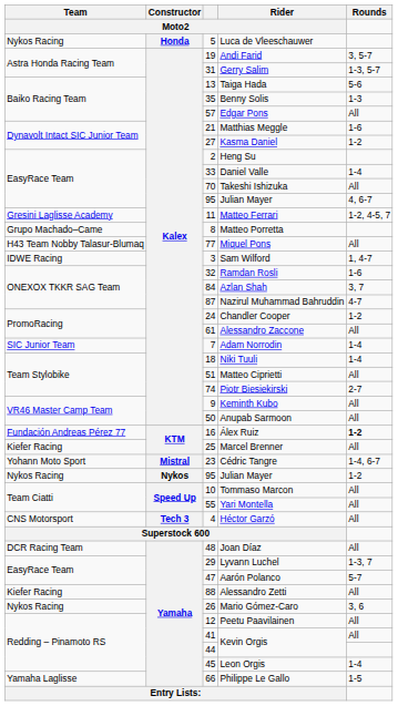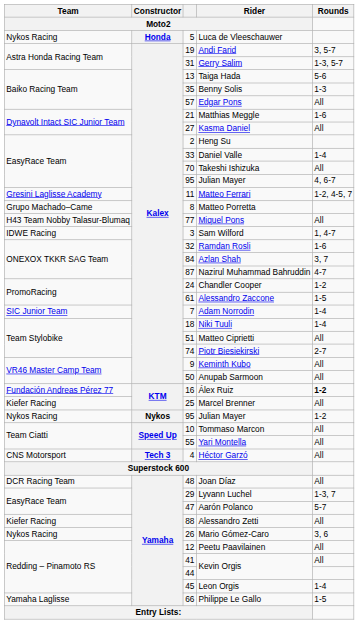 <table class="wikitable" style="font-size:85%;">
 <tr>
 <th>Team</th>
 <th>Constructor</th>
 <th></th>
 <th>Rider</th>
 <th>Rounds</th>
 </tr>
 <tr>
 <th colspan=4>Moto2</th>
 <td></td>
 </tr>
 <tr>
 <td> Nykos Racing</td>
 <th><a href='#'>Honda</a></th>
 <td align=right>5</td>
 <td> Luca de Vleeschauwer</td>
 </tr>
 <tr>
 <td rowspan=2> Astra Honda Racing Team</td>
 <th rowspan=26><a href='#'>Kalex</a></th>
 <td align=right>19</td>
 <td> <a href='#'>Andi Farid</a></td>
 <td>3, 5-7</td>
 </tr>
 <tr>
 <td align=right>31</td>
 <td> <a href='#'>Gerry Salim</a></td>
 <td>1-3, 5-7</td>
 </tr>
 <tr>
 <td rowspan=3> Baiko Racing Team</td>
 <td align=right>13</td>
 <td> Taiga Hada</td>
 <td>5-6</td>
 </tr>
 <tr>
 <td align=right>35</td>
 <td> Benny Solis</td>
 <td>1-3</td>
 </tr>
 <tr>
 <td align=right>57</td>
 <td> <a href='#'>Edgar Pons</a></td>
 <td>All</td>
 </tr>
 <tr>
 <td rowspan=2> <a href='#'>Dynavolt Intact SIC Junior Team</a></td>
 <td align=right>21</td>
 <td> Matthias Meggle</td>
 <td>1-6</td>
 </tr>
 <tr>
 <td align=right>27</td>
 <td> <a href='#'>Kasma Daniel</a></td>
-<td>1-2</td>
+<td>All</td>
 </tr>
 <tr>
 <td rowspan=4> EasyRace Team</td>
 <td align=right>2</td>
 <td> Heng Su</td>
 <td></td>
 </tr>
 <tr>
 <td align=right>33</td>
 <td> Daniel Valle</td>
 <td>1-4</td>
 </tr>
 <tr>
 <td align=right>70</td>
 <td> Takeshi Ishizuka</td>
 <td>All</td>
 </tr>
 <tr>
 <td align=right>95</td>
 <td> Julian Mayer</td>
 <td>4, 6-7</td>
 </tr>
 <tr>
 <td> <a href='#'>Gresini Laglisse Academy</a></td>
 <td align=right>11</td>
 <td> <a href='#'>Matteo Ferrari</a></td>
 <td>1-2, 4-5, 7</td>
 </tr>
 <tr>
 <td> Grupo Machado–Came</td>
 <td align=right>8</td>
 <td> Matteo Porretta</td>
 <td></td>
 </tr>
 <tr>
 <td> H43 Team Nobby Talasur-Blumaq</td>
 <td align=right>77</td>
 <td> <a href='#'>Miquel Pons</a></td>
 <td>All</td>
 </tr>
 <tr>
 <td> IDWE Racing</td>
 <td align=right>3</td>
 <td> Sam Wilford</td>
 <td>1, 4-7</td>
 </tr>
 <tr>
 <td rowspan=3> ONEXOX TKKR SAG Team</td>
 <td align=right>32</td>
 <td> <a href='#'>Ramdan Rosli</a></td>
 <td>1-6</td>
 </tr>
 <tr>
 <td align=right>84</td>
 <td> <a href='#'>Azlan Shah</a></td>
 <td>3, 7</td>
 </tr>
 <tr>
 <td align=right>87</td>
 <td> Nazirul Muhammad Bahruddin </td>
 <td>4-7</td>
 </tr>
 <tr>
 <td rowspan=2> PromoRacing</td>
 <td align=right>24</td>
 <td> Chandler Cooper</td>
 <td>1-2</td>
 </tr>
 <tr>
 <td align=right>61</td>
 <td> <a href='#'>Alessandro Zaccone</a></td>
-<td>All</td>
+<td>1-5</td>
 </tr>
 <tr>
 <td> <a href='#'>SIC Junior Team</a></td>
 <td align=right>7</td>
 <td> <a href='#'>Adam Norrodin</a></td>
 <td>1-4</td>
 </tr>
 <tr>
 <td rowspan=3> Team Stylobike</td>
 <td align=right>18</td>
 <td> <a href='#'>Niki Tuuli</a></td>
 <td>1-4</td>
 </tr>
 <tr>
 <td align=right>51</td>
 <td> Matteo Ciprietti</td>
 <td>All</td>
 </tr>
 <tr>
 <td align=right>74</td>
 <td> <a href='#'>Piotr Biesiekirski</a></td>
 <td>2-7</td>
 </tr>
 <tr>
 <td rowspan=2> <a href='#'>VR46 Master Camp Team</a></td>
 <td align=right>9</td>
 <td> <a href='#'>Keminth Kubo</a></td>
 <td>All</td>
 </tr>
 <tr>
 <td align=right>50</td>
 <td> Anupab Sarmoon</td>
 <td>All</td>
 </tr>
 <tr>
 <td> <a href='#'>Fundación Andreas Pérez 77</a></td>
 <th rowspan=2><a href='#'>KTM</a></th>
 <td align=right>16</td>
 <td> Álex Ruiz</td>
 <td><strong>1-2</strong></td>
 </tr>
 <tr>
 <td> Kiefer Racing</td>
 <td align=right>25</td>
 <td> Marcel Brenner</td>
 <td>All</td>
-</tr>
-<tr>
-<td> Yohann Moto Sport</td>
-<th><a href='#'>Mistral</a></th>
-<td align=right>23</td>
-<td> Cédric Tangre</td>
-<td>1-4, 6-7</td>
 </tr>
 <tr>
 <td> Nykos Racing</td>
 <th>Nykos</th>
 <td align=right>95</td>
 <td> Julian Mayer</td>
 <td>1-2</td>
 </tr>
 <tr>
 <td rowspan=2> Team Ciatti</td>
 <th rowspan=2><a href='#'>Speed Up</a></th>
 <td align=right>10</td>
 <td> Tommaso Marcon</td>
 <td>All</td>
 </tr>
 <tr>
 <td align=right>55</td>
 <td> <a href='#'>Yari Montella</a></td>
 <td>All</td>
 </tr>
 <tr>
 <td> CNS Motorsport</td>
 <th><a href='#'>Tech 3</a></th>
 <td align=right>4</td>
 <td> <a href='#'>Héctor Garzó</a></td>
 <td>All</td>
 </tr>
 <tr>
 <th colspan=4>Superstock 600</th>
 </tr>
 <tr>
 <td> DCR Racing Team</td>
 <th rowspan=10><a href='#'>Yamaha</a></th>
 <td align=right>48</td>
 <td> Joan Díaz</td>
 <td>All</td>
 </tr>
 <tr>
 <td rowspan=2> EasyRace Team</td>
 <td align=right>29</td>
 <td> Lyvann Luchel</td>
 <td>1-3, 7</td>
 </tr>
 <tr>
 <td align=right>47</td>
 <td> Aarón Polanco</td>
 <td>5-7</td>
 </tr>
 <tr>
 <td> Kiefer Racing</td>
 <td align=right>88</td>
 <td> Alessandro Zetti</td>
 <td>All</td>
 </tr>
 <tr>
 <td> Nykos Racing</td>
 <td align=right>26</td>
 <td> Mario Gómez-Caro</td>
 <td>3, 6</td>
 </tr>
 <tr>
 <td rowspan=4> Redding – Pinamoto RS</td>
 <td align=right>12</td>
 <td> Peetu Paavilainen</td>
 <td>All</td>
 </tr>
 <tr>
 <td align=right>41</td>
 <td rowspan=2> Kevin Orgis</td>
 <td>All</td>
 </tr>
 <tr>
 <td align=right>44</td>
 </tr>
 <tr>
 <td align=right>45</td>
 <td> Leon Orgis</td>
 <td>1-4</td>
 </tr>
 <tr>
 <td> Yamaha Laglisse</td>
 <td align=right>66</td>
 <td> Philippe Le Gallo</td>
 <td>1-5</td>
 </tr>
 <tr>
 <th colspan=4>Entry Lists:</th>
 </tr>
 </table>
